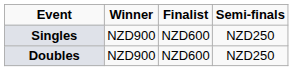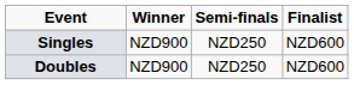 <table class="wikitable" style="font-size:90%; text-align:center">
 <tr>
 <td width="104px"><strong>Event</strong></td>
 <td><strong>Winner</strong></td>
+<td><strong>Semi-finals</strong></td>
 <td><strong>Finalist</strong></td>
-<td><strong>Semi-finals</strong></td>
 </tr>
 <tr>
 <td bgcolor="#DFE2E9"><strong>Singles</strong></td>
 <td>NZD900</td>
+<td>NZD250</td>
 <td>NZD600</td>
-<td>NZD250</td>
 </tr>
 <tr>
 <td bgcolor="#DFE2E9"><strong>Doubles</strong></td>
 <td>NZD900</td>
+<td>NZD250</td>
 <td>NZD600</td>
-<td>NZD250</td>
 </tr>
 </table>
